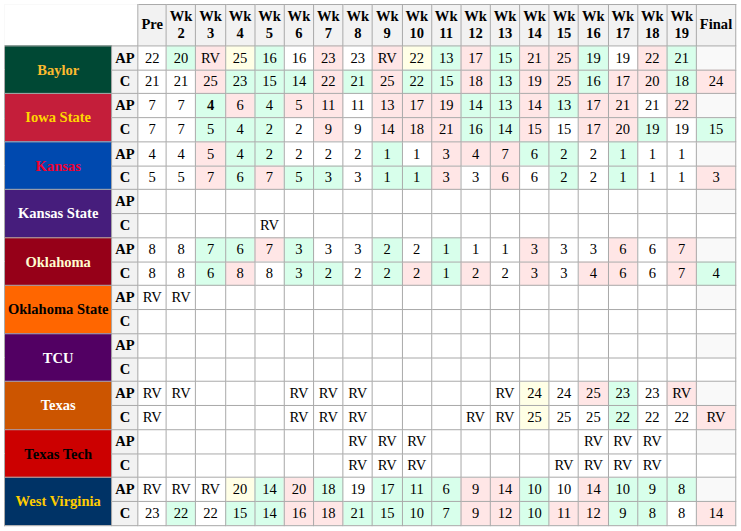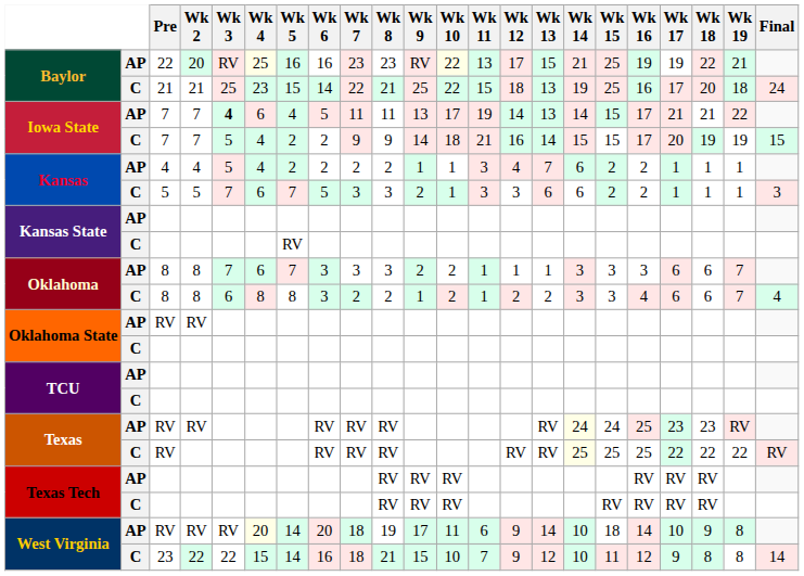 <table class="wikitable" style="white-space:nowrap;font-size:90%;">
 <tr>
 <th colspan=2 style="background:white; border-top-style:hidden; border-left-style:hidden;"> </th>
 <th>Pre</th>
 <th>Wk<br>2</th>
 <th>Wk<br>3</th>
 <th>Wk<br>4</th>
 <th>Wk<br>5</th>
 <th>Wk<br>6</th>
 <th>Wk<br>7</th>
 <th>Wk<br>8</th>
 <th>Wk<br>9</th>
 <th>Wk<br>10</th>
 <th>Wk<br>11</th>
 <th>Wk<br>12</th>
 <th>Wk<br>13</th>
 <th>Wk<br>14</th>
 <th>Wk<br>15</th>
 <th>Wk<br>16</th>
 <th>Wk<br>17</th>
 <th>Wk<br>18</th>
 <th>Wk<br>19</th>
 <th>Final</th>
 </tr>
 <tr style="text-align:center;">
 <th rowspan=2 style="background:#004834; color:#FDBB2F;">Baylor</th>
 <th>AP</th>
 <td style="background:#FFF;">22</td>
 <td style="background:#D8FFEB;">20</td>
 <td style="background:#FFE6E6;">RV</td>
 <td style="background:#FFFFE6;">25</td>
 <td style="background:#D8FFEB;">16</td>
 <td style="background:#FFF;">16</td>
 <td style="background:#FFE6E6;">23</td>
 <td style="background:#FFF;">23</td>
 <td style="background:#FFE6E6;">RV</td>
 <td style="background:#FFFFE6;">22</td>
 <td style="background:#D8FFEB;">13</td>
 <td style="background:#FFE6E6;">17</td>
 <td style="background:#D8FFEB;">15</td>
 <td style="background:#FFE6E6;">21</td>
 <td style="background:#FFE6E6;">25</td>
 <td style="background:#D8FFEB;">19</td>
 <td style="background:#FFF;">19</td>
 <td style="background:#FFE6E6;">22</td>
 <td style="background:#D8FFEB;">21</td>
 </tr>
 <tr style="text-align:center;">
 <th>C</th>
 <td style="background:#FFF;">21</td>
 <td style="background:#FFF;">21</td>
 <td style="background:#FFE6E6;">25</td>
 <td style="background:#D8FFEB;">23</td>
 <td style="background:#D8FFEB;">15</td>
 <td style="background:#D8FFEB;">14</td>
 <td style="background:#FFE6E6;">22</td>
 <td style="background:#D8FFEB;">21</td>
 <td style="background:#FFE6E6;">25</td>
 <td style="background:#D8FFEB;">22</td>
 <td style="background:#D8FFEB;">15</td>
 <td style="background:#FFE6E6;">18</td>
 <td style="background:#D8FFEB;">13</td>
 <td style="background:#FFE6E6;">19</td>
 <td style="background:#FFE6E6;">25</td>
 <td style="background:#D8FFEB;">16</td>
 <td style="background:#FFE6E6;">17</td>
 <td style="background:#FFE6E6;">20</td>
 <td style="background:#D8FFEB;">18</td>
 <td style="background:#FFE6E6;">24</td>
 </tr>
 <tr style="text-align:center;">
 <th rowspan=2 style="background:#C41E3A; color:#FFD700;">Iowa State</th>
 <th>AP</th>
 <td style="background:#FFF;">7</td>
 <td style="background:#FFF;">7</td>
 <td style="background:#D8FFEB;"><strong>4</strong></td>
 <td style="background:#FFE6E6;">6</td>
 <td style="background:#D8FFEB;">4</td>
 <td style="background:#FFE6E6;">5</td>
 <td style="background:#FFE6E6;">11</td>
 <td style="background:#FFF;">11</td>
 <td style="background:#FFE6E6;">13</td>
 <td style="background:#FFE6E6;">17</td>
 <td style="background:#FFE6E6;">19</td>
 <td style="background:#D8FFEB;">14</td>
 <td style="background:#D8FFEB;">13</td>
 <td style="background:#FFE6E6;">14</td>
-<td style="background:#D8FFEB;">13</td>
+<td style="background:#D8FFEB;">15</td>
 <td style="background:#FFE6E6;">17</td>
 <td style="background:#FFE6E6;">21</td>
 <td style="background:#FFF;">21</td>
 <td style="background:#FFE6E6;">22</td>
 </tr>
 <tr style="text-align:center;">
 <th>C</th>
 <td style="background:#FFF;">7</td>
 <td style="background:#FFF;">7</td>
 <td style="background:#D8FFEB;">5</td>
 <td style="background:#D8FFEB;">4</td>
 <td style="background:#D8FFEB;">2</td>
 <td style="background:#FFF;">2</td>
 <td style="background:#FFE6E6;">9</td>
 <td style="background:#FFF;">9</td>
 <td style="background:#FFE6E6;">14</td>
 <td style="background:#FFE6E6;">18</td>
 <td style="background:#FFE6E6;">21</td>
 <td style="background:#D8FFEB;">16</td>
 <td style="background:#D8FFEB;">14</td>
 <td style="background:#FFE6E6;">15</td>
 <td style="background:#FFF;">15</td>
 <td style="background:#FFE6E6;">17</td>
 <td style="background:#FFE6E6;">20</td>
 <td style="background:#D8FFEB;">19</td>
 <td style="background:#FFF;">19</td>
 <td style="background:#D8FFEB;">15</td>
 </tr>
 <tr style="text-align:center;">
 <th rowspan=2 style="background:#0049AF; color:#F20030;">Kansas</th>
 <th>AP</th>
 <td style="background:#FFF;">4</td>
 <td style="background:#FFF;">4</td>
 <td style="background:#FFE6E6;">5</td>
 <td style="background:#D8FFEB;">4</td>
 <td style="background:#D8FFEB;">2</td>
 <td style="background:#FFF;">2</td>
 <td style="background:#FFF;">2</td>
 <td style="background:#FFF;">2</td>
 <td style="background:#D8FFEB;">1</td>
 <td style="background:#FFF;">1</td>
 <td style="background:#FFE6E6;">3</td>
 <td style="background:#FFE6E6;">4</td>
 <td style="background:#FFE6E6;">7</td>
 <td style="background:#D8FFEB;">6</td>
 <td style="background:#D8FFEB;">2</td>
 <td style="background:#FFF;">2</td>
 <td style="background:#D8FFEB;">1</td>
 <td style="background:#FFF;">1</td>
 <td style="background:#FFF;">1</td>
 </tr>
 <tr style="text-align:center;">
 <th>C</th>
 <td style="background:#FFF;">5</td>
 <td style="background:#FFF;">5</td>
 <td style="background:#FFE6E6;">7</td>
 <td style="background:#D8FFEB;">6</td>
 <td style="background:#FFE6E6;">7</td>
 <td style="background:#D8FFEB;">5</td>
 <td style="background:#D8FFEB;">3</td>
 <td style="background:#FFF;">3</td>
-<td style="background:#D8FFEB;">1</td>
+<td style="background:#D8FFEB;">2</td>
 <td style="background:#D8FFEB;">1</td>
 <td style="background:#FFE6E6;">3</td>
 <td style="background:#FFF;">3</td>
 <td style="background:#FFE6E6;">6</td>
 <td style="background:#FFF;">6</td>
 <td style="background:#D8FFEB;">2</td>
 <td style="background:#FFF;">2</td>
 <td style="background:#D8FFEB;">1</td>
 <td style="background:#FFF;">1</td>
 <td style="background:#FFF;">1</td>
 <td style="background:#FFE6E6;">3</td>
 </tr>
 <tr style="text-align:center;">
 <th rowspan=2 style="background:#461D7C; color:#FFFFFF;">Kansas State</th>
 <th>AP</th>
 <td style="background:#FFF;"></td>
 <td style="background:#FFF;"></td>
 <td style="background:#FFF;"></td>
 <td style="background:#FFF;"></td>
 <td style="background:#FFF;"></td>
 <td style="background:#FFF;"></td>
 <td style="background:#FFF;"></td>
 <td style="background:#FFF;"></td>
 <td style="background:#FFF;"></td>
 <td style="background:#FFF;"></td>
 <td style="background:#FFF;"></td>
 <td style="background:#FFF;"></td>
 <td style="background:#FFF;"></td>
 <td style="background:#FFF;"></td>
 <td style="background:#FFF;"></td>
 <td style="background:#FFF;"></td>
 <td style="background:#FFF;"></td>
 <td style="background:#FFF;"></td>
 <td style="background:#FFF;"></td>
 </tr>
 <tr style="text-align:center;">
 <th>C</th>
 <td style="background:#FFF;"></td>
 <td style="background:#FFF;"></td>
 <td style="background:#FFF;"></td>
 <td style="background:#FFF;"></td>
 <td style="background:#FFF;">RV</td>
 <td style="background:#FFF;"></td>
 <td style="background:#FFF;"></td>
 <td style="background:#FFF;"></td>
 <td style="background:#FFF;"></td>
 <td style="background:#FFF;"></td>
 <td style="background:#FFF;"></td>
 <td style="background:#FFF;"></td>
 <td style="background:#FFF;"></td>
 <td style="background:#FFF;"></td>
 <td style="background:#FFF;"></td>
 <td style="background:#FFF;"></td>
 <td style="background:#FFF;"></td>
 <td style="background:#FFF;"></td>
 <td style="background:#FFF;"></td>
 <td style="background:#FFF;"></td>
 </tr>
 <tr style="text-align:center;">
 <th rowspan=2 style="background:#960018; color:#FFFDD0;">Oklahoma</th>
 <th>AP</th>
 <td style="background:#FFF;">8</td>
 <td style="background:#FFF;">8</td>
 <td style="background:#D8FFEB;">7</td>
 <td style="background:#D8FFEB;">6</td>
 <td style="background:#FFE6E6;">7</td>
 <td style="background:#D8FFEB;">3</td>
 <td style="background:#FFF;">3</td>
 <td style="background:#FFF;">3</td>
 <td style="background:#D8FFEB;">2</td>
 <td style="background:#FFF;">2</td>
 <td style="background:#D8FFEB;">1</td>
 <td style="background:#FFF;">1</td>
 <td style="background:#FFF;">1</td>
 <td style="background:#FFE6E6;">3</td>
 <td style="background:#FFF;">3</td>
 <td style="background:#FFF;">3</td>
 <td style="background:#FFE6E6;">6</td>
 <td style="background:#FFF;">6</td>
 <td style="background:#FFE6E6;">7</td>
 </tr>
 <tr style="text-align:center;">
 <th>C</th>
 <td style="background:#FFF;">8</td>
 <td style="background:#FFF;">8</td>
 <td style="background:#D8FFEB;">6</td>
 <td style="background:#FFE6E6;">8</td>
 <td style="background:#FFF;">8</td>
 <td style="background:#D8FFEB;">3</td>
 <td style="background:#D8FFEB;">2</td>
 <td style="background:#FFF;">2</td>
-<td style="background:#D8FFEB;">2</td>
+<td style="background:#D8FFEB;">1</td>
 <td style="background:#FFE6E6;">2</td>
 <td style="background:#D8FFEB;">1</td>
 <td style="background:#FFE6E6;">2</td>
 <td style="background:#FFF;">2</td>
 <td style="background:#FFE6E6;">3</td>
 <td style="background:#FFF;">3</td>
 <td style="background:#FFE6E6;">4</td>
 <td style="background:#FFE6E6;">6</td>
 <td style="background:#FFF;">6</td>
 <td style="background:#FFE6E6;">7</td>
 <td style="background:#D8FFEB;">4</td>
 </tr>
 <tr style="text-align:center;">
 <th rowspan=2 style="background:#FF6600; color:#000000;">Oklahoma State</th>
 <th>AP</th>
 <td style="background:#FFF;">RV</td>
 <td style="background:#FFF;">RV</td>
 <td style="background:#FFF;"></td>
 <td style="background:#FFF;"></td>
 <td style="background:#FFF;"></td>
 <td style="background:#FFF;"></td>
 <td style="background:#FFF;"></td>
 <td style="background:#FFF;"></td>
 <td style="background:#FFF;"></td>
 <td style="background:#FFF;"></td>
 <td style="background:#FFF;"></td>
 <td style="background:#FFF;"></td>
 <td style="background:#FFF;"></td>
 <td style="background:#FFF;"></td>
 <td style="background:#FFF;"></td>
 <td style="background:#FFF;"></td>
 <td style="background:#FFF;"></td>
 <td style="background:#FFF;"></td>
 <td style="background:#FFF;"></td>
 </tr>
 <tr style="text-align:center;">
 <th>C</th>
 <td style="background:#FFF;"></td>
 <td style="background:#FFF;"></td>
 <td style="background:#FFF;"></td>
 <td style="background:#FFF;"></td>
 <td style="background:#FFF;"></td>
 <td style="background:#FFF;"></td>
 <td style="background:#FFF;"></td>
 <td style="background:#FFF;"></td>
 <td style="background:#FFF;"></td>
 <td style="background:#FFF;"></td>
 <td style="background:#FFF;"></td>
 <td style="background:#FFF;"></td>
 <td style="background:#FFF;"></td>
 <td style="background:#FFF;"></td>
 <td style="background:#FFF;"></td>
 <td style="background:#FFF;"></td>
 <td style="background:#FFF;"></td>
 <td style="background:#FFF;"></td>
 <td style="background:#FFF;"></td>
 <td style="background:#FFF;"></td>
 </tr>
 <tr style="text-align:center;">
 <th rowspan=2 style="background:#520063; color:#FFFFFF;">TCU</th>
 <th>AP</th>
 <td style="background:#FFF;"></td>
 <td style="background:#FFF;"></td>
 <td style="background:#FFF;"></td>
 <td style="background:#FFF;"></td>
 <td style="background:#FFF;"></td>
 <td style="background:#FFF;"></td>
 <td style="background:#FFF;"></td>
 <td style="background:#FFF;"></td>
 <td style="background:#FFF;"></td>
 <td style="background:#FFF;"></td>
 <td style="background:#FFF;"></td>
 <td style="background:#FFF;"></td>
 <td style="background:#FFF;"></td>
 <td style="background:#FFF;"></td>
 <td style="background:#FFF;"></td>
 <td style="background:#FFF;"></td>
 <td style="background:#FFF;"></td>
 <td style="background:#FFF;"></td>
 <td style="background:#FFF;"></td>
 </tr>
 <tr style="text-align:center;">
 <th>C</th>
 <td style="background:#FFF;"></td>
 <td style="background:#FFF;"></td>
 <td style="background:#FFF;"></td>
 <td style="background:#FFF;"></td>
 <td style="background:#FFF;"></td>
 <td style="background:#FFF;"></td>
 <td style="background:#FFF;"></td>
 <td style="background:#FFF;"></td>
 <td style="background:#FFF;"></td>
 <td style="background:#FFF;"></td>
 <td style="background:#FFF;"></td>
 <td style="background:#FFF;"></td>
 <td style="background:#FFF;"></td>
 <td style="background:#FFF;"></td>
 <td style="background:#FFF;"></td>
 <td style="background:#FFF;"></td>
 <td style="background:#FFF;"></td>
 <td style="background:#FFF;"></td>
 <td style="background:#FFF;"></td>
 <td style="background:#FFF;"></td>
 </tr>
 <tr style="text-align:center;">
 <th rowspan=2 style="background:#CC5500; color:#FFFFFF;">Texas</th>
 <th>AP</th>
 <td style="background:#FFF;">RV</td>
 <td style="background:#FFF;">RV</td>
 <td style="background:#FFF;"></td>
 <td style="background:#FFF;"></td>
 <td style="background:#FFF;"></td>
 <td style="background:#FFF;">RV</td>
 <td style="background:#FFF;">RV</td>
 <td style="background:#FFF;">RV</td>
 <td style="background:#FFF;"></td>
 <td style="background:#FFF;"></td>
 <td style="background:#FFF;"></td>
 <td style="background:#FFF;"></td>
 <td style="background:#FFF;">RV</td>
 <td style="background:#FFFFE6;">24</td>
 <td style="background:#FFF;">24</td>
 <td style="background:#FFE6E6;">25</td>
 <td style="background:#D8FFEB;">23</td>
 <td style="background:#FFF;">23</td>
 <td style="background:#FFE6E6;">RV</td>
 </tr>
 <tr style="text-align:center;">
 <th>C</th>
 <td style="background:#FFF;">RV</td>
 <td style="background:#FFF;"></td>
 <td style="background:#FFF;"></td>
 <td style="background:#FFF;"></td>
 <td style="background:#FFF;"></td>
 <td style="background:#FFF;">RV</td>
 <td style="background:#FFF;">RV</td>
 <td style="background:#FFF;">RV</td>
 <td style="background:#FFF;"></td>
 <td style="background:#FFF;"></td>
 <td style="background:#FFF;"></td>
 <td style="background:#FFF;">RV</td>
 <td style="background:#FFF;">RV</td>
 <td style="background:#FFFFE6;">25</td>
 <td style="background:#FFF;">25</td>
 <td style="background:#FFF;">25</td>
 <td style="background:#D8FFEB;">22</td>
 <td style="background:#FFF;">22</td>
 <td style="background:#FFF;">22</td>
 <td style="background:#FFE6E6;">RV</td>
 </tr>
 <tr style="text-align:center;">
 <th rowspan=2 style="background:#CC0000; color:#000000;">Texas Tech</th>
 <th>AP</th>
 <td style="background:#FFF;"></td>
 <td style="background:#FFF;"></td>
 <td style="background:#FFF;"></td>
 <td style="background:#FFF;"></td>
 <td style="background:#FFF;"></td>
 <td style="background:#FFF;"></td>
 <td style="background:#FFF;"></td>
 <td style="background:#FFF;">RV</td>
 <td style="background:#FFF;">RV</td>
 <td style="background:#FFF;">RV</td>
 <td style="background:#FFF;"></td>
 <td style="background:#FFF;"></td>
 <td style="background:#FFF;"></td>
 <td style="background:#FFF;"></td>
 <td style="background:#FFF;"></td>
 <td style="background:#FFF;">RV</td>
 <td style="background:#FFF;">RV</td>
 <td style="background:#FFF;">RV</td>
 <td style="background:#FFF;"></td>
 </tr>
 <tr style="text-align:center;">
 <th>C</th>
 <td style="background:#FFF;"></td>
 <td style="background:#FFF;"></td>
 <td style="background:#FFF;"></td>
 <td style="background:#FFF;"></td>
 <td style="background:#FFF;"></td>
 <td style="background:#FFF;"></td>
 <td style="background:#FFF;"></td>
 <td style="background:#FFF;">RV</td>
 <td style="background:#FFF;">RV</td>
 <td style="background:#FFF;">RV</td>
 <td style="background:#FFF;"></td>
 <td style="background:#FFF;"></td>
 <td style="background:#FFF;"></td>
 <td style="background:#FFF;"></td>
 <td style="background:#FFF;">RV</td>
 <td style="background:#FFF;">RV</td>
 <td style="background:#FFF;">RV</td>
 <td style="background:#FFF;">RV</td>
 <td style="background:#FFF;"></td>
 <td style="background:#FFF;"></td>
 </tr>
 <tr style="text-align:center;">
 <th rowspan=2 style="background:#003366; color:#FFCC00;">West Virginia</th>
 <th>AP</th>
 <td style="background:#FFF;">RV</td>
 <td style="background:#FFF;">RV</td>
 <td style="background:#FFF;">RV</td>
 <td style="background:#FFFFE6;">20</td>
 <td style="background:#D8FFEB;">14</td>
 <td style="background:#FFE6E6;">20</td>
 <td style="background:#D8FFEB;">18</td>
 <td style="background:#FFF;">19</td>
 <td style="background:#D8FFEB;">17</td>
 <td style="background:#D8FFEB;">11</td>
 <td style="background:#D8FFEB;">6</td>
 <td style="background:#FFE6E6;">9</td>
 <td style="background:#FFE6E6;">14</td>
 <td style="background:#D8FFEB;">10</td>
-<td style="background:#FFF;">10</td>
+<td style="background:#FFF;">18</td>
 <td style="background:#FFE6E6;">14</td>
 <td style="background:#D8FFEB;">10</td>
 <td style="background:#D8FFEB;">9</td>
 <td style="background:#D8FFEB;">8</td>
 </tr>
 <tr style="text-align:center;">
 <th>C</th>
 <td style="background:#FFF;">23</td>
 <td style="background:#D8FFEB;">22</td>
 <td style="background:#FFF;">22</td>
 <td style="background:#D8FFEB;">15</td>
 <td style="background:#D8FFEB;">14</td>
 <td style="background:#FFE6E6;">16</td>
 <td style="background:#FFE6E6;">18</td>
 <td style="background:#D8FFEB;">21</td>
 <td style="background:#D8FFEB;">15</td>
 <td style="background:#D8FFEB;">10</td>
 <td style="background:#D8FFEB;">7</td>
 <td style="background:#FFE6E6;">9</td>
 <td style="background:#FFE6E6;">12</td>
 <td style="background:#D8FFEB;">10</td>
 <td style="background:#FFE6E6;">11</td>
 <td style="background:#FFE6E6;">12</td>
 <td style="background:#D8FFEB;">9</td>
 <td style="background:#D8FFEB;">8</td>
 <td style="background:#FFF;">8</td>
 <td style="background:#FFE6E6;">14</td>
 </tr>
 </table>
